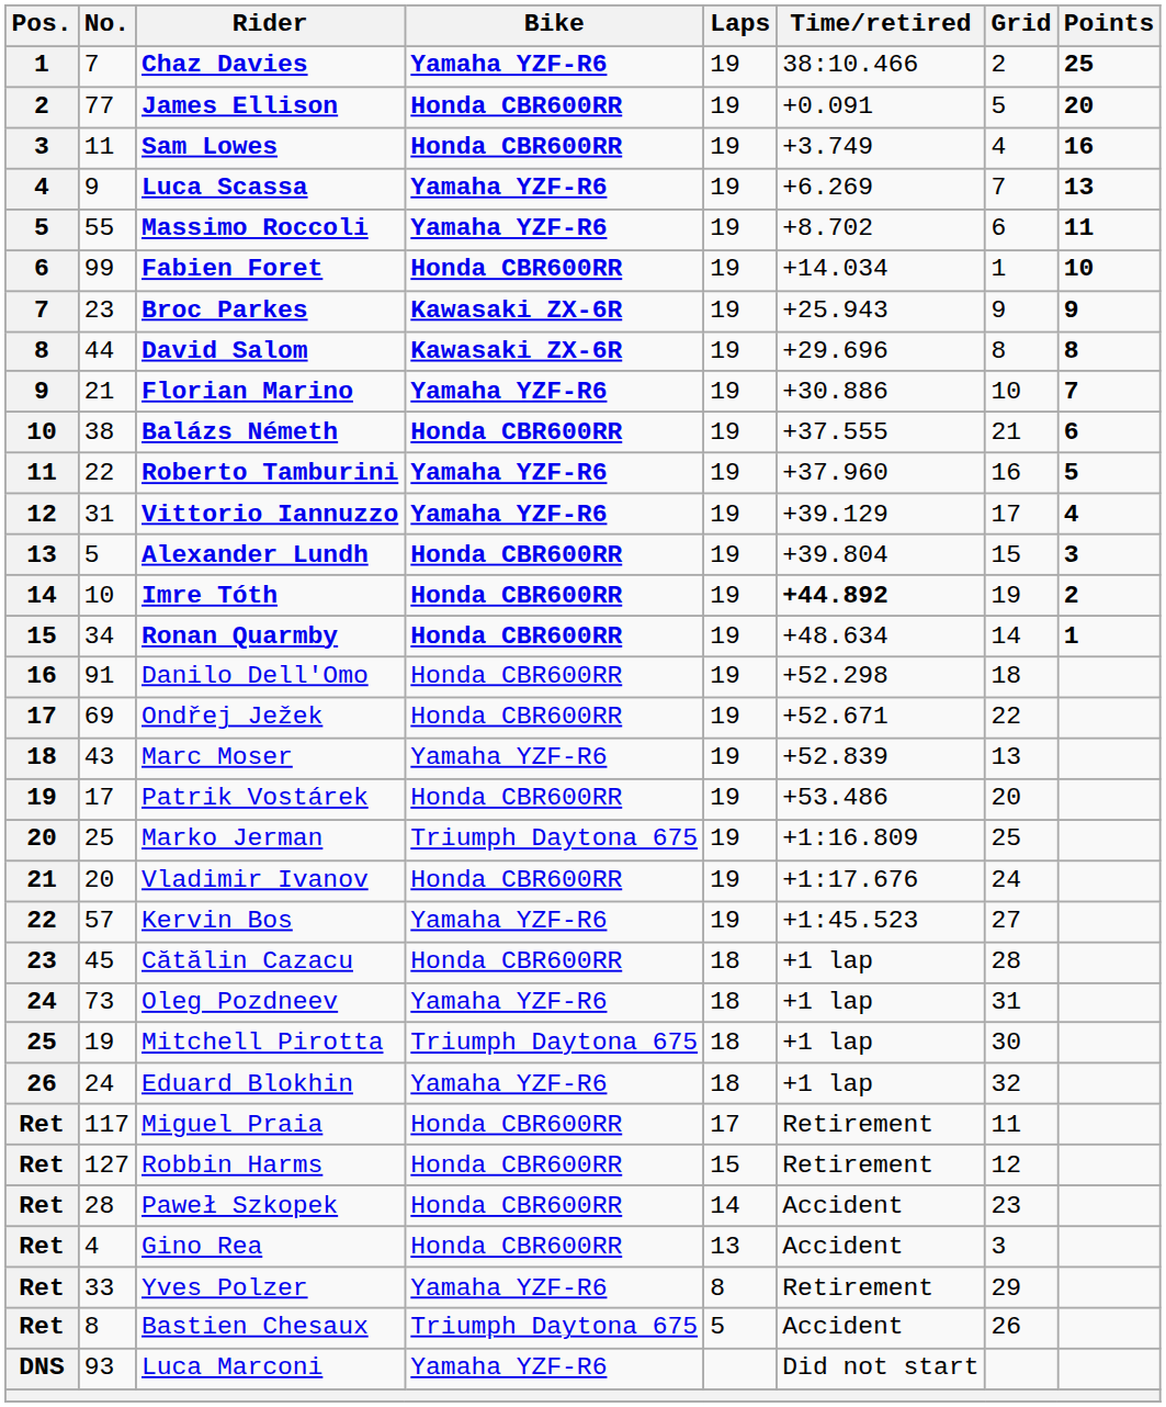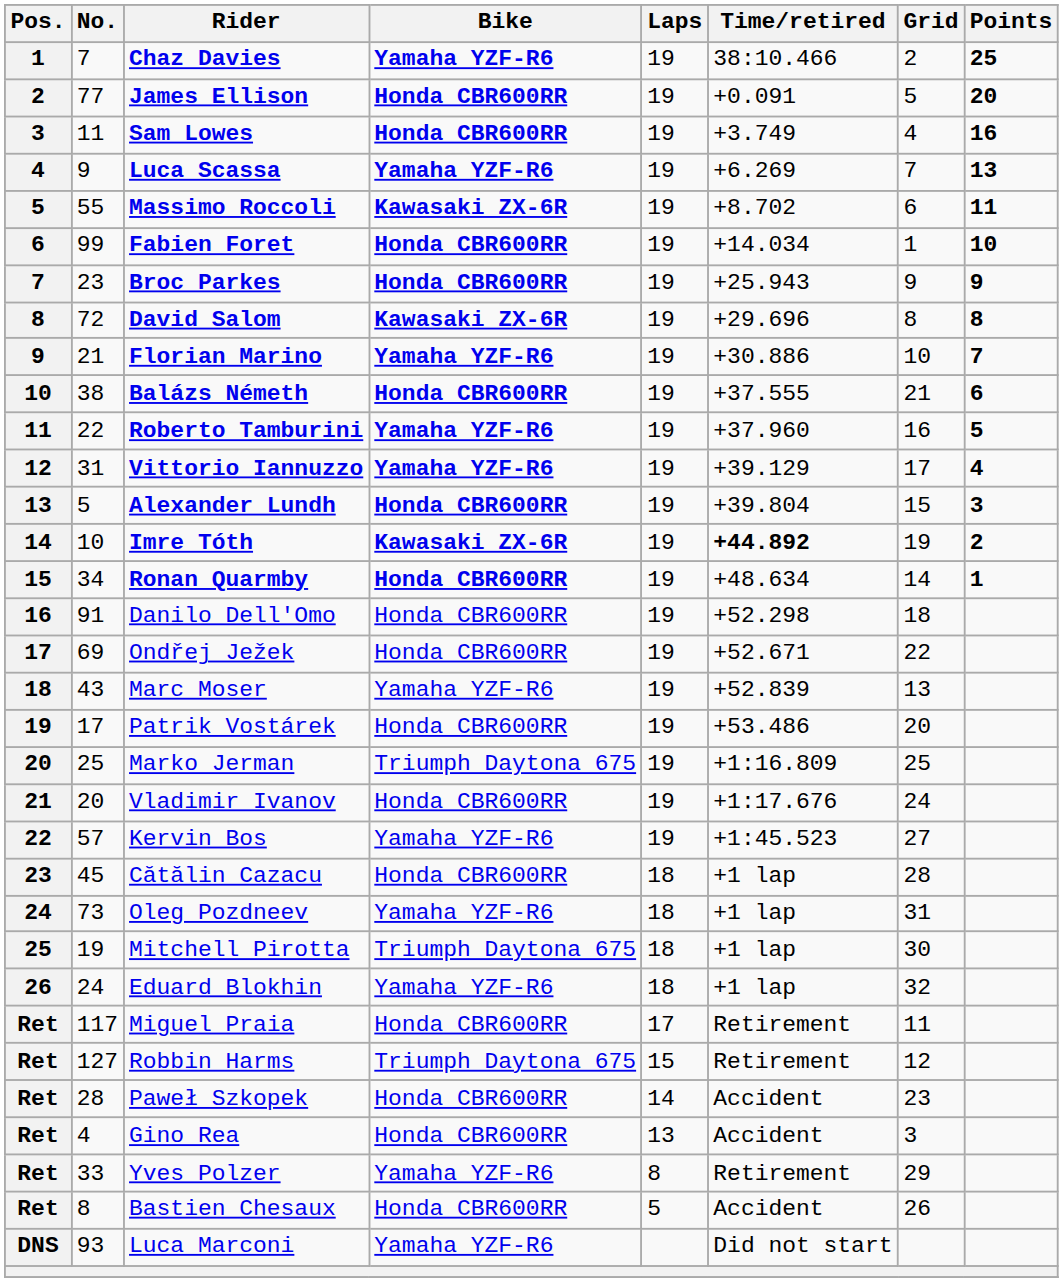 <table class="wikitable" style="font-size: 95%;">
 <tr>
 <th>Pos.</th>
 <th>No.</th>
 <th>Rider</th>
 <th>Bike</th>
 <th>Laps</th>
 <th>Time/retired</th>
 <th>Grid</th>
 <th>Points</th>
 </tr>
 <tr>
 <th>1</th>
 <td>7</td>
 <td> <strong><a href='#'>Chaz Davies</a></strong></td>
 <td><strong><a href='#'>Yamaha YZF-R6</a></strong></td>
 <td>19</td>
 <td>38:10.466</td>
 <td>2</td>
 <td><strong>25</strong></td>
 </tr>
 <tr>
 <th>2</th>
 <td>77</td>
 <td> <strong><a href='#'>James Ellison</a></strong></td>
 <td><strong><a href='#'>Honda CBR600RR</a></strong></td>
 <td>19</td>
 <td>+0.091</td>
 <td>5</td>
 <td><strong>20</strong></td>
 </tr>
 <tr>
 <th>3</th>
 <td>11</td>
 <td> <strong><a href='#'>Sam Lowes</a></strong></td>
 <td><strong><a href='#'>Honda CBR600RR</a></strong></td>
 <td>19</td>
 <td>+3.749</td>
 <td>4</td>
 <td><strong>16</strong></td>
 </tr>
 <tr>
 <th>4</th>
 <td>9</td>
 <td> <strong><a href='#'>Luca Scassa</a></strong></td>
 <td><strong><a href='#'>Yamaha YZF-R6</a></strong></td>
 <td>19</td>
 <td>+6.269</td>
 <td>7</td>
 <td><strong>13</strong></td>
 </tr>
 <tr>
 <th>5</th>
 <td>55</td>
 <td> <strong><a href='#'>Massimo Roccoli</a></strong></td>
-<td><strong><a href='#'>Yamaha YZF-R6</a></strong></td>
+<td><strong><a href='#'>Kawasaki ZX-6R</a></strong></td>
 <td>19</td>
 <td>+8.702</td>
 <td>6</td>
 <td><strong>11</strong></td>
 </tr>
 <tr>
 <th>6</th>
 <td>99</td>
 <td> <strong><a href='#'>Fabien Foret</a></strong></td>
 <td><strong><a href='#'>Honda CBR600RR</a></strong></td>
 <td>19</td>
 <td>+14.034</td>
 <td>1</td>
 <td><strong>10</strong></td>
 </tr>
 <tr>
 <th>7</th>
 <td>23</td>
 <td> <strong><a href='#'>Broc Parkes</a></strong></td>
-<td><strong><a href='#'>Kawasaki ZX-6R</a></strong></td>
+<td><strong><a href='#'>Honda CBR600RR</a></strong></td>
 <td>19</td>
 <td>+25.943</td>
 <td>9</td>
 <td><strong>9</strong></td>
 </tr>
 <tr>
 <th>8</th>
-<td>44</td>
+<td>72</td>
 <td> <strong><a href='#'>David Salom</a></strong></td>
 <td><strong><a href='#'>Kawasaki ZX-6R</a></strong></td>
 <td>19</td>
 <td>+29.696</td>
 <td>8</td>
 <td><strong>8</strong></td>
 </tr>
 <tr>
 <th>9</th>
 <td>21</td>
 <td> <strong><a href='#'>Florian Marino</a></strong></td>
 <td><strong><a href='#'>Yamaha YZF-R6</a></strong></td>
 <td>19</td>
 <td>+30.886</td>
 <td>10</td>
 <td><strong>7</strong></td>
 </tr>
 <tr>
 <th>10</th>
 <td>38</td>
 <td> <strong><a href='#'>Balázs Németh</a></strong></td>
 <td><strong><a href='#'>Honda CBR600RR</a></strong></td>
 <td>19</td>
 <td>+37.555</td>
 <td>21</td>
 <td><strong>6</strong></td>
 </tr>
 <tr>
 <th>11</th>
 <td>22</td>
 <td> <strong><a href='#'>Roberto Tamburini</a></strong></td>
 <td><strong><a href='#'>Yamaha YZF-R6</a></strong></td>
 <td>19</td>
 <td>+37.960</td>
 <td>16</td>
 <td><strong>5</strong></td>
 </tr>
 <tr>
 <th>12</th>
 <td>31</td>
 <td> <strong><a href='#'>Vittorio Iannuzzo</a></strong></td>
 <td><strong><a href='#'>Yamaha YZF-R6</a></strong></td>
 <td>19</td>
 <td>+39.129</td>
 <td>17</td>
 <td><strong>4</strong></td>
 </tr>
 <tr>
 <th>13</th>
 <td>5</td>
 <td> <strong><a href='#'>Alexander Lundh</a></strong></td>
 <td><strong><a href='#'>Honda CBR600RR</a></strong></td>
 <td>19</td>
 <td>+39.804</td>
 <td>15</td>
 <td><strong>3</strong></td>
 </tr>
 <tr>
 <th>14</th>
 <td>10</td>
 <td> <strong><a href='#'>Imre Tóth</a></strong></td>
-<td><strong><a href='#'>Honda CBR600RR</a></strong></td>
+<td><strong><a href='#'>Kawasaki ZX-6R</a></strong></td>
 <td>19</td>
 <td><strong>+44.892</strong></td>
 <td>19</td>
 <td><strong>2</strong></td>
 </tr>
 <tr>
 <th>15</th>
 <td>34</td>
 <td> <strong><a href='#'>Ronan Quarmby</a></strong></td>
 <td><strong><a href='#'>Honda CBR600RR</a></strong></td>
 <td>19</td>
 <td>+48.634</td>
 <td>14</td>
 <td><strong>1</strong></td>
 </tr>
 <tr>
 <th>16</th>
 <td>91</td>
 <td> <a href='#'>Danilo Dell'Omo</a></td>
 <td><a href='#'>Honda CBR600RR</a></td>
 <td>19</td>
 <td>+52.298</td>
 <td>18</td>
 <td></td>
 </tr>
 <tr>
 <th>17</th>
 <td>69</td>
 <td> <a href='#'>Ondřej Ježek</a></td>
 <td><a href='#'>Honda CBR600RR</a></td>
 <td>19</td>
 <td>+52.671</td>
 <td>22</td>
 <td></td>
 </tr>
 <tr>
 <th>18</th>
 <td>43</td>
 <td> <a href='#'>Marc Moser</a></td>
 <td><a href='#'>Yamaha YZF-R6</a></td>
 <td>19</td>
 <td>+52.839</td>
 <td>13</td>
 <td></td>
 </tr>
 <tr>
 <th>19</th>
 <td>17</td>
 <td> <a href='#'>Patrik Vostárek</a></td>
 <td><a href='#'>Honda CBR600RR</a></td>
 <td>19</td>
 <td>+53.486</td>
 <td>20</td>
 <td></td>
 </tr>
 <tr>
 <th>20</th>
 <td>25</td>
 <td> <a href='#'>Marko Jerman</a></td>
 <td><a href='#'>Triumph Daytona 675</a></td>
 <td>19</td>
 <td>+1:16.809</td>
 <td>25</td>
 <td></td>
 </tr>
 <tr>
 <th>21</th>
 <td>20</td>
 <td> <a href='#'>Vladimir Ivanov</a></td>
 <td><a href='#'>Honda CBR600RR</a></td>
 <td>19</td>
 <td>+1:17.676</td>
 <td>24</td>
 <td></td>
 </tr>
 <tr>
 <th>22</th>
 <td>57</td>
 <td> <a href='#'>Kervin Bos</a></td>
 <td><a href='#'>Yamaha YZF-R6</a></td>
 <td>19</td>
 <td>+1:45.523</td>
 <td>27</td>
 <td></td>
 </tr>
 <tr>
 <th>23</th>
 <td>45</td>
 <td> <a href='#'>Cătălin Cazacu</a></td>
 <td><a href='#'>Honda CBR600RR</a></td>
 <td>18</td>
 <td>+1 lap</td>
 <td>28</td>
 <td></td>
 </tr>
 <tr>
 <th>24</th>
 <td>73</td>
 <td> <a href='#'>Oleg Pozdneev</a></td>
 <td><a href='#'>Yamaha YZF-R6</a></td>
 <td>18</td>
 <td>+1 lap</td>
 <td>31</td>
 <td></td>
 </tr>
 <tr>
 <th>25</th>
 <td>19</td>
 <td> <a href='#'>Mitchell Pirotta</a></td>
 <td><a href='#'>Triumph Daytona 675</a></td>
 <td>18</td>
 <td>+1 lap</td>
 <td>30</td>
 <td></td>
 </tr>
 <tr>
 <th>26</th>
 <td>24</td>
 <td> <a href='#'>Eduard Blokhin</a></td>
 <td><a href='#'>Yamaha YZF-R6</a></td>
 <td>18</td>
 <td>+1 lap</td>
 <td>32</td>
 <td></td>
 </tr>
 <tr>
 <th>Ret</th>
 <td>117</td>
 <td> <a href='#'>Miguel Praia</a></td>
 <td><a href='#'>Honda CBR600RR</a></td>
 <td>17</td>
 <td>Retirement</td>
 <td>11</td>
 <td></td>
 </tr>
 <tr>
 <th>Ret</th>
 <td>127</td>
 <td> <a href='#'>Robbin Harms</a></td>
-<td><a href='#'>Honda CBR600RR</a></td>
+<td><a href='#'>Triumph Daytona 675</a></td>
 <td>15</td>
 <td>Retirement</td>
 <td>12</td>
 <td></td>
 </tr>
 <tr>
 <th>Ret</th>
 <td>28</td>
 <td> <a href='#'>Paweł Szkopek</a></td>
 <td><a href='#'>Honda CBR600RR</a></td>
 <td>14</td>
 <td>Accident</td>
 <td>23</td>
 <td></td>
 </tr>
 <tr>
 <th>Ret</th>
 <td>4</td>
 <td> <a href='#'>Gino Rea</a></td>
 <td><a href='#'>Honda CBR600RR</a></td>
 <td>13</td>
 <td>Accident</td>
 <td>3</td>
 <td></td>
 </tr>
 <tr>
 <th>Ret</th>
 <td>33</td>
 <td> <a href='#'>Yves Polzer</a></td>
 <td><a href='#'>Yamaha YZF-R6</a></td>
 <td>8</td>
 <td>Retirement</td>
 <td>29</td>
 <td></td>
 </tr>
 <tr>
 <th>Ret</th>
 <td>8</td>
 <td> <a href='#'>Bastien Chesaux</a></td>
-<td><a href='#'>Triumph Daytona 675</a></td>
+<td><a href='#'>Honda CBR600RR</a></td>
 <td>5</td>
 <td>Accident</td>
 <td>26</td>
 <td></td>
 </tr>
 <tr>
 <th>DNS</th>
 <td>93</td>
 <td> <a href='#'>Luca Marconi</a></td>
 <td><a href='#'>Yamaha YZF-R6</a></td>
 <td></td>
 <td>Did not start</td>
 <td></td>
 <td></td>
 </tr>
 <tr>
 <th colspan=8></th>
 </tr>
 <tr>
 </tr>
 </table>
